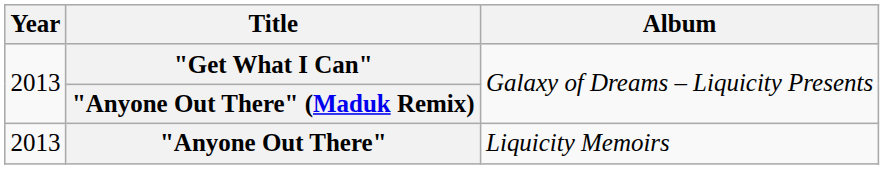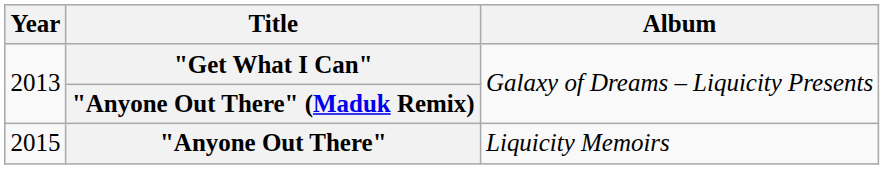 <table class="wikitable plainrowheaders">
 <tr>
 <th>Year</th>
 <th>Title</th>
 <th>Album</th>
 </tr>
 <tr>
 <td rowspan="2">2013</td>
 <th scope="row">"Get What I Can"</th>
 <td rowspan="2"><em>Galaxy of Dreams – Liquicity Presents</em></td>
 </tr>
 <tr>
 <th scope="row">"Anyone Out There" (<a href='#'>Maduk</a> Remix)</th>
 </tr>
 <tr>
-<td>2013</td>
+<td>2015</td>
 <th scope="row">"Anyone Out There"</th>
 <td><em>Liquicity Memoirs</em></td>
 </tr>
 </table>
